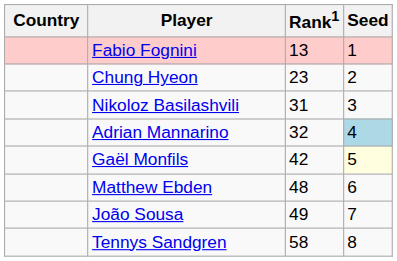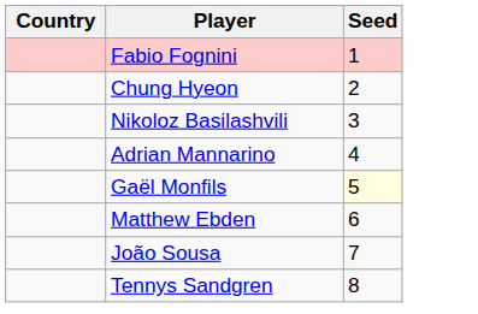 <table class="sortable wikitable">
 <tr>
 <th width=70>Country</th>
 <th width=175>Player</th>
-<th>Rank<sup>1</sup></th>
 <th>Seed</th>
 </tr>
 <tr style="background:#fcc;">
 <td></td>
 <td><a href='#'>Fabio Fognini</a></td>
-<td>13</td>
 <td>1</td>
 </tr>
 <tr>
 <td></td>
 <td><a href='#'>Chung Hyeon</a></td>
-<td>23</td>
 <td>2</td>
 </tr>
 <tr>
 <td></td>
 <td><a href='#'>Nikoloz Basilashvili</a></td>
-<td>31</td>
 <td>3</td>
 </tr>
 <tr>
 <td></td>
 <td><a href='#'>Adrian Mannarino</a></td>
-<td>32</td>
-<td style="background: lightblue;">4</td>
+<td>4</td>
 </tr>
 <tr>
 <td></td>
 <td><a href='#'>Gaël Monfils</a></td>
-<td>42</td>
 <td style="background: lightyellow;">5</td>
 </tr>
 <tr>
 <td></td>
 <td><a href='#'>Matthew Ebden</a></td>
-<td>48</td>
 <td>6</td>
 </tr>
 <tr>
 <td></td>
 <td><a href='#'>João Sousa</a></td>
-<td>49</td>
 <td>7</td>
 </tr>
 <tr>
 <td></td>
 <td><a href='#'>Tennys Sandgren</a></td>
-<td>58</td>
 <td>8</td>
 </tr>
 </table>
